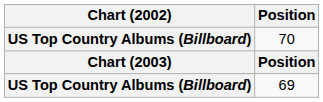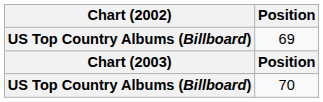 <table class="wikitable plainrowheaders" style="text-align:center">
 <tr>
 <th scope="col">Chart (2002)</th>
 <th scope="col">Position</th>
 </tr>
 <tr>
 <th scope="row">US Top Country Albums (<em>Billboard</em>)</th>
-<td>70</td>
+<td>69</td>
 </tr>
 <tr>
 <th scope="col">Chart (2003)</th>
 <th scope="col">Position</th>
 </tr>
 <tr>
 <th scope="row">US Top Country Albums (<em>Billboard</em>)</th>
-<td>69</td>
+<td>70</td>
 </tr>
 </table>
